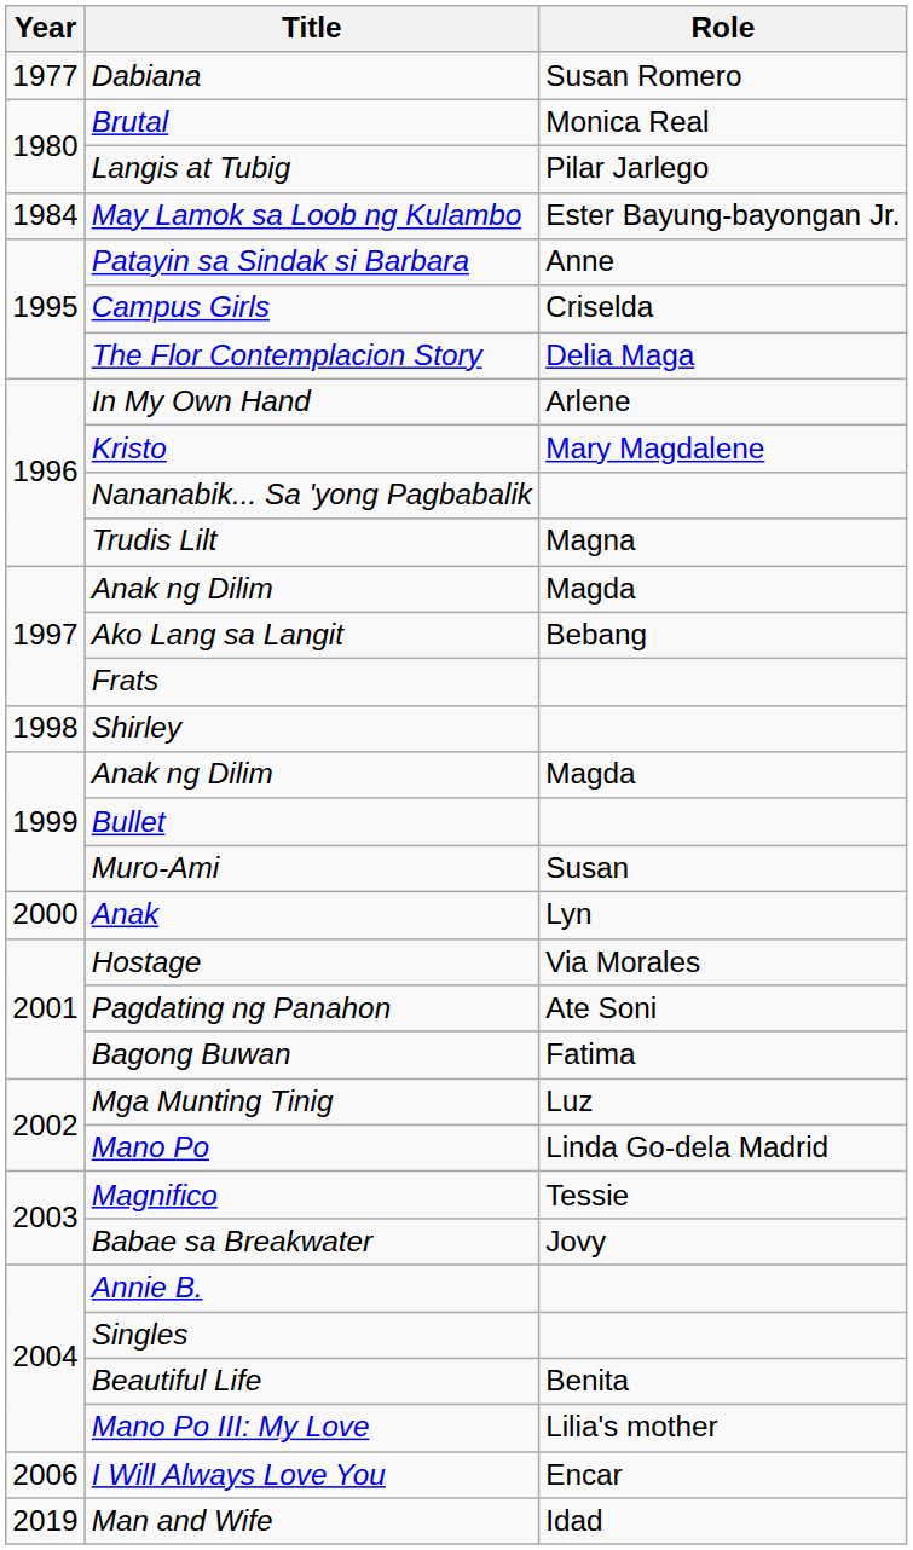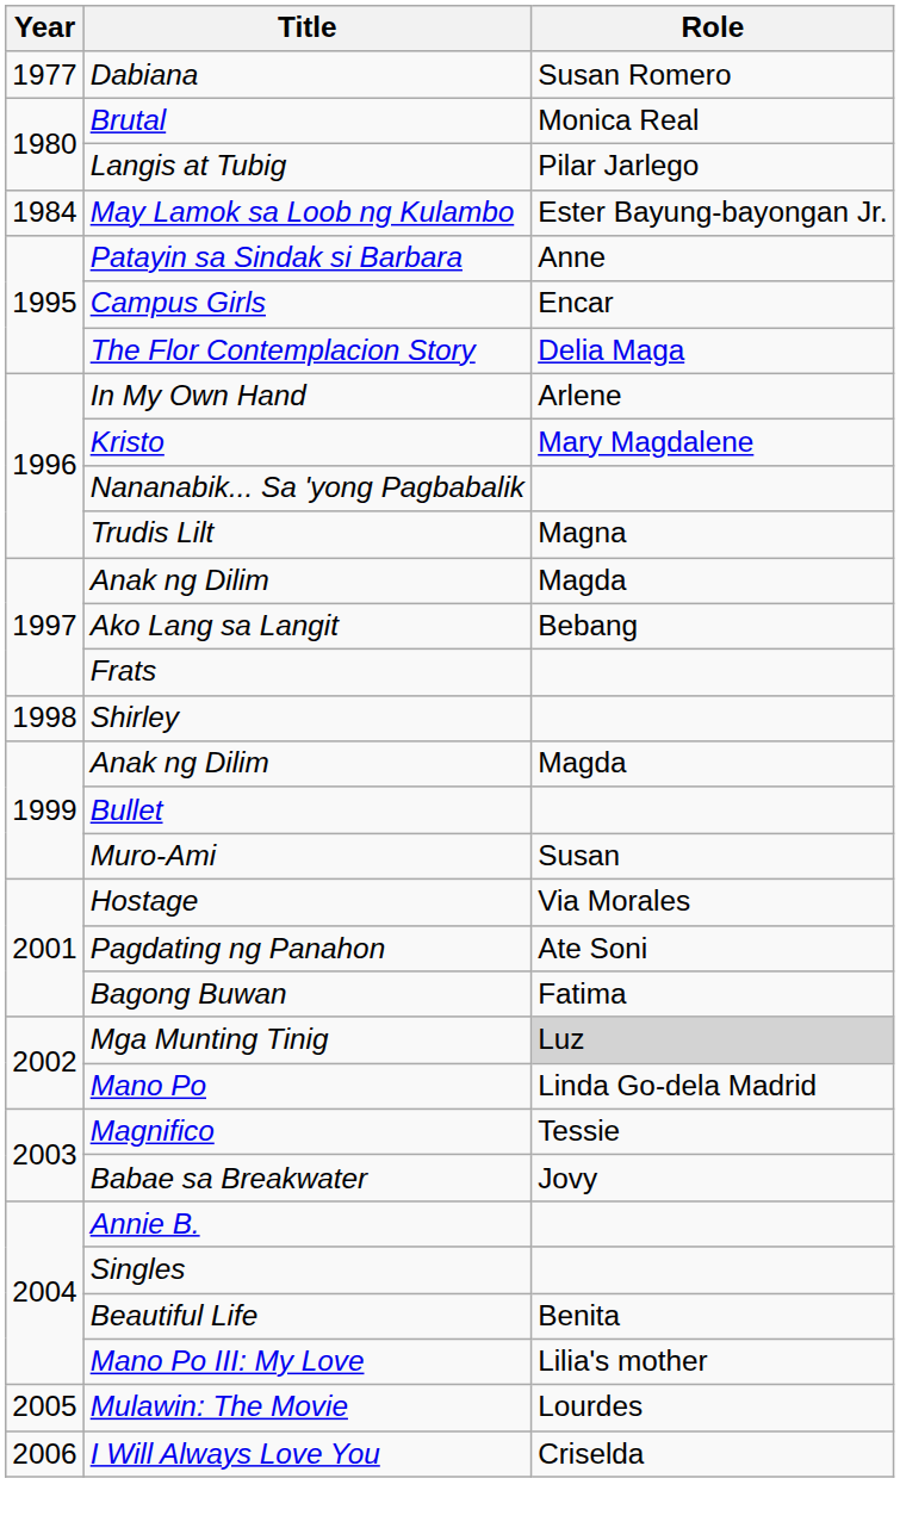 <table class="wikitable sortable">
 <tr>
 <th>Year</th>
 <th>Title</th>
 <th>Role</th>
 </tr>
 <tr>
 <td>1977</td>
 <td><em>Dabiana</em></td>
 <td>Susan Romero</td>
 </tr>
 <tr>
 <td rowspan="2">1980</td>
 <td><em><a href='#'>Brutal</a></em></td>
 <td>Monica Real</td>
 </tr>
 <tr>
 <td><em>Langis at Tubig</em></td>
 <td>Pilar Jarlego</td>
 </tr>
 <tr>
 <td>1984</td>
 <td><em><a href='#'>May Lamok sa Loob ng Kulambo</a></em></td>
 <td>Ester Bayung-bayongan Jr.</td>
 </tr>
 <tr>
 <td rowspan="3">1995</td>
 <td><em><a href='#'>Patayin sa Sindak si Barbara</a></em></td>
 <td>Anne</td>
 </tr>
 <tr>
 <td><em><a href='#'>Campus Girls</a></em></td>
-<td>Criselda</td>
+<td>Encar</td>
 </tr>
 <tr>
 <td><em><a href='#'>The Flor Contemplacion Story</a></em></td>
 <td><a href='#'>Delia Maga</a></td>
 </tr>
 <tr>
 <td rowspan="4">1996</td>
 <td><em>In My Own Hand</em></td>
 <td>Arlene</td>
 </tr>
 <tr>
 <td><em><a href='#'>Kristo</a></em></td>
 <td><a href='#'>Mary Magdalene</a></td>
 </tr>
 <tr>
 <td><em>Nananabik... Sa 'yong Pagbabalik</em></td>
 <td></td>
 </tr>
 <tr>
 <td><em>Trudis Lilt</em></td>
 <td>Magna</td>
 </tr>
 <tr>
 <td rowspan="3">1997</td>
 <td><em>Anak ng Dilim</em></td>
 <td>Magda</td>
 </tr>
 <tr>
 <td><em>Ako Lang sa Langit</em></td>
 <td>Bebang</td>
 </tr>
 <tr>
 <td><em>Frats</em></td>
 <td></td>
 </tr>
 <tr>
 <td>1998</td>
 <td><em>Shirley</em></td>
 <td></td>
 </tr>
 <tr>
 <td rowspan="3">1999</td>
 <td><em>Anak ng Dilim</em></td>
 <td>Magda</td>
 </tr>
 <tr>
 <td><em><a href='#'>Bullet</a></em></td>
 <td></td>
 </tr>
 <tr>
 <td><em>Muro-Ami</em></td>
 <td>Susan</td>
 </tr>
 <tr>
-<td>2000</td>
-<td><em><a href='#'>Anak</a></em></td>
-<td>Lyn</td>
-</tr>
-<tr>
 <td rowspan="3">2001</td>
 <td><em>Hostage</em></td>
 <td>Via Morales</td>
 </tr>
 <tr>
 <td><em>Pagdating ng Panahon</em></td>
 <td>Ate Soni</td>
 </tr>
 <tr>
 <td><em>Bagong Buwan</em></td>
 <td>Fatima</td>
 </tr>
 <tr>
 <td rowspan="2">2002</td>
 <td><em>Mga Munting Tinig</em></td>
-<td>Luz</td>
+<td style="background: lightgrey;">Luz</td>
 </tr>
 <tr>
 <td><em><a href='#'>Mano Po</a></em></td>
 <td>Linda Go-dela Madrid</td>
 </tr>
 <tr>
 <td rowspan="2">2003</td>
 <td><em><a href='#'>Magnifico</a></em></td>
 <td>Tessie</td>
 </tr>
 <tr>
 <td><em>Babae sa Breakwater</em></td>
 <td>Jovy</td>
 </tr>
 <tr>
 <td rowspan="4">2004</td>
 <td><em><a href='#'>Annie B.</a></em></td>
 <td></td>
 </tr>
 <tr>
 <td><em>Singles</em></td>
 <td></td>
 </tr>
 <tr>
 <td><em>Beautiful Life</em></td>
 <td>Benita</td>
 </tr>
 <tr>
 <td><em><a href='#'>Mano Po III: My Love</a></em></td>
 <td>Lilia's mother</td>
 </tr>
 <tr>
+<td>2005</td>
+<td><em><a href='#'>Mulawin: The Movie</a></em></td>
+<td>Lourdes</td>
+</tr>
+<tr>
 <td>2006</td>
 <td><em><a href='#'>I Will Always Love You</a></em></td>
-<td>Encar</td>
-</tr>
-<tr>
-<td>2019</td>
-<td><em>Man and Wife</em></td>
-<td>Idad</td>
+<td>Criselda</td>
 </tr>
 </table>
